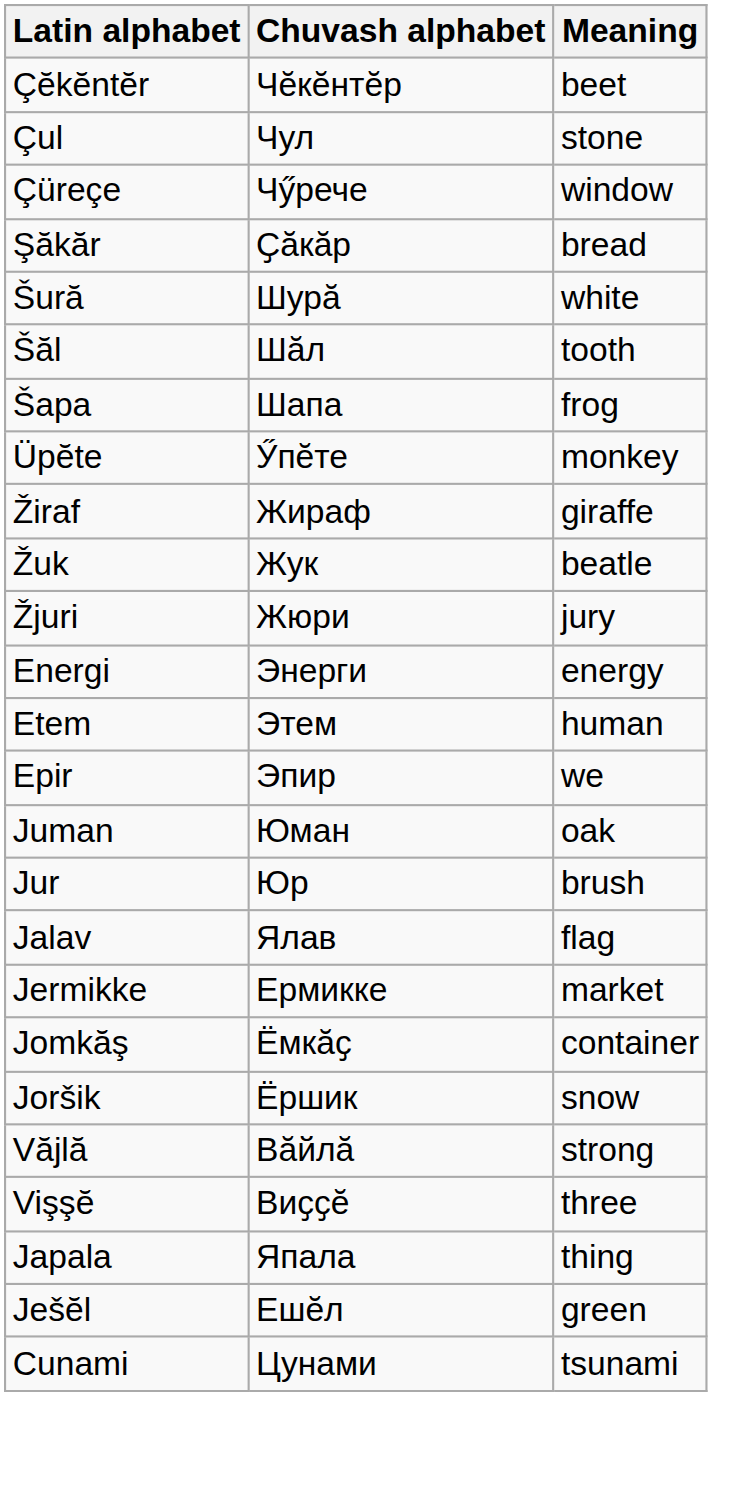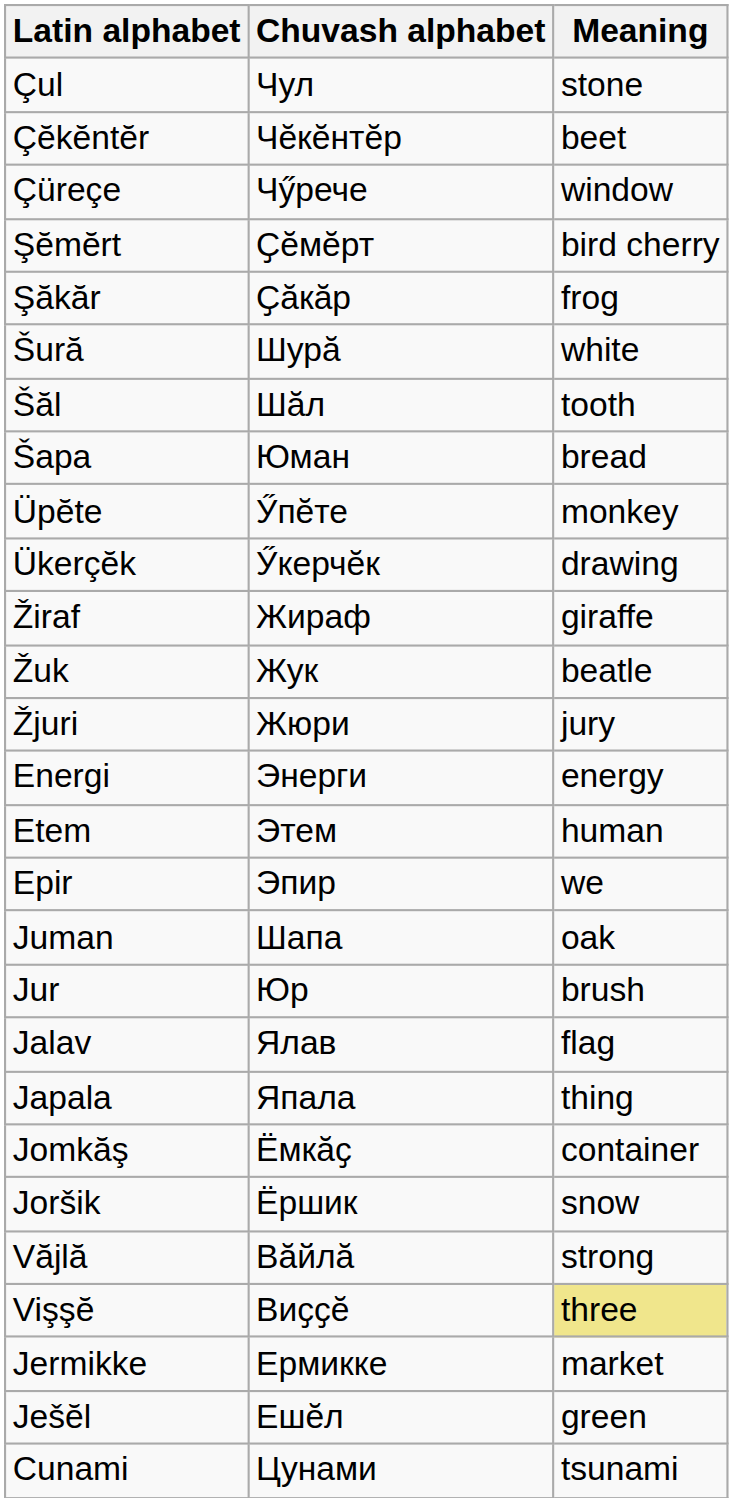 <table class="wikitable">
 <tr>
 <th>Latin alphabet</th>
 <th>Chuvash alphabet</th>
 <th>Meaning</th>
 </tr>
 <tr>
+<td>Çul</td>
+<td>Чул</td>
+<td>stone</td>
+</tr>
+<tr>
 <td>Çĕkĕntĕr</td>
 <td>Чӗкӗнтӗр</td>
 <td>beet</td>
-</tr>
-<tr>
-<td>Çul</td>
-<td>Чул</td>
-<td>stone</td>
 </tr>
 <tr>
 <td>Çüreçe</td>
 <td>Чӳрече</td>
 <td>window</td>
 </tr>
 <tr>
+<td>Şĕmĕrt</td>
+<td>Ҫӗмӗрт</td>
+<td>bird cherry</td>
+</tr>
+<tr>
 <td>Şăkăr</td>
 <td>Ҫӑкӑр</td>
-<td>bread</td>
+<td>frog</td>
 </tr>
 <tr>
 <td>Šură</td>
 <td>Шурӑ</td>
 <td>white</td>
 </tr>
 <tr>
 <td>Šăl</td>
 <td>Шӑл</td>
 <td>tooth</td>
 </tr>
 <tr>
 <td>Šapa</td>
-<td>Шапа</td>
-<td>frog</td>
+<td>Юман</td>
+<td>bread</td>
 </tr>
 <tr>
 <td>Üpĕte</td>
 <td>Ӳпӗте</td>
 <td>monkey</td>
+</tr>
+<tr>
+<td>Ükerçĕk</td>
+<td>Ӳкерчӗк</td>
+<td>drawing</td>
 </tr>
 <tr>
 <td>Žiraf</td>
 <td>Жираф</td>
 <td>giraffe</td>
 </tr>
 <tr>
 <td>Žuk</td>
 <td>Жук</td>
 <td>beatle</td>
 </tr>
 <tr>
 <td>Žjuri</td>
 <td>Жюри</td>
 <td>jury</td>
 </tr>
 <tr>
 <td>Energi</td>
 <td>Энерги</td>
 <td>energy</td>
 </tr>
 <tr>
 <td>Etem</td>
 <td>Этем</td>
 <td>human</td>
 </tr>
 <tr>
 <td>Epir</td>
 <td>Эпир</td>
 <td>we</td>
 </tr>
 <tr>
 <td>Juman</td>
-<td>Юман</td>
+<td>Шапа</td>
 <td>oak</td>
 </tr>
 <tr>
 <td>Jur</td>
 <td>Юр</td>
 <td>brush</td>
 </tr>
 <tr>
 <td>Jalav</td>
 <td>Ялав</td>
 <td>flag</td>
 </tr>
 <tr>
-<td>Jermikke</td>
-<td>Ермикке</td>
-<td>market</td>
+<td>Japala</td>
+<td>Япала</td>
+<td>thing</td>
 </tr>
 <tr>
 <td>Jomkăş</td>
 <td>Ёмкӑҫ</td>
 <td>container</td>
 </tr>
 <tr>
 <td>Joršik</td>
 <td>Ёршик</td>
 <td>snow</td>
 </tr>
 <tr>
 <td>Văjlă</td>
 <td>Вӑйлӑ</td>
 <td>strong</td>
 </tr>
 <tr>
 <td>Vişşĕ</td>
 <td>Виҫҫӗ</td>
-<td>three</td>
+<td style="background: khaki;">three</td>
 </tr>
 <tr>
-<td>Japala</td>
-<td>Япала</td>
-<td>thing</td>
+<td>Jermikke</td>
+<td>Ермикке</td>
+<td>market</td>
 </tr>
 <tr>
 <td>Ješĕl</td>
 <td>Ешӗл</td>
 <td>green</td>
 </tr>
 <tr>
 <td>Cunami</td>
 <td>Цунами</td>
 <td>tsunami</td>
 </tr>
 </table>
